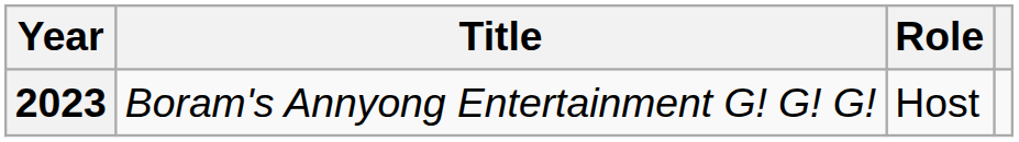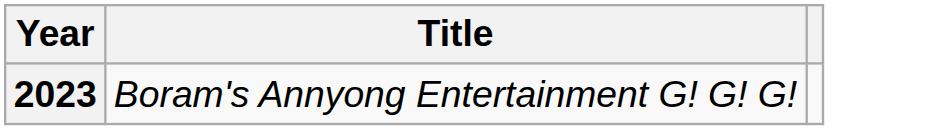 <table class="wikitable plainrowheaders" |->
 <tr>
 <th scope="col">Year</th>
 <th scope="col">Title</th>
-<th scope="col">Role</th>
 <th scope="col" class="unsortable"></th>
 </tr>
 <tr>
 <th scope="row">2023</th>
 <td><em>Boram's Annyong Entertainment G! G! G! </em></td>
-<td>Host</td>
 <td style="text-align:center"></td>
 </tr>
 </table>
